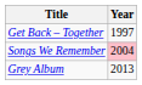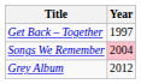 <table class="wikitable">
 <tr>
 <th>Title</th>
 <th>Year</th>
 </tr>
 <tr>
 <td><em><a href='#'>Get Back – Together</a></em></td>
 <td>1997</td>
 </tr>
 <tr>
 <td><em><a href='#'>Songs We Remember</a></em></td>
 <td style="background: pink;">2004</td>
 </tr>
 <tr>
 <td><a href='#'><em>Grey Album</em></a></td>
-<td>2013</td>
+<td>2012</td>
 </tr>
 </table>
